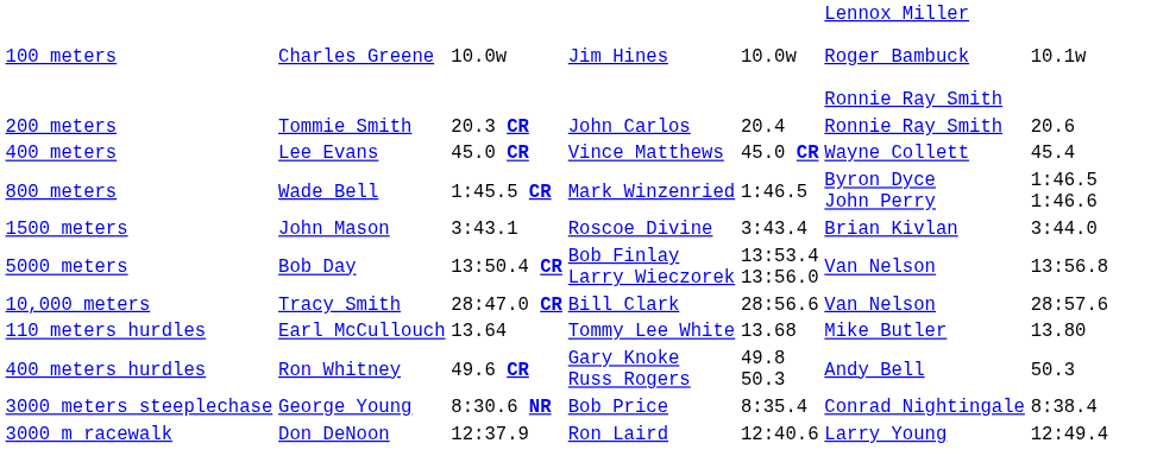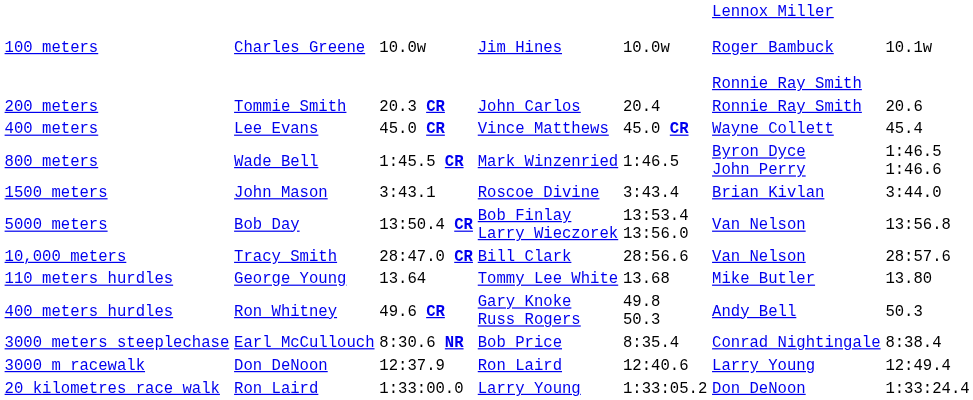 <table>
 <tr>
 <td><a href='#'>100 meters</a></td>
 <td><a href='#'>Charles Greene</a></td>
 <td>10.0w</td>
 <td><a href='#'>Jim Hines</a></td>
 <td>10.0w</td>
 <td><a href='#'>Lennox Miller</a><br><br><a href='#'>Roger Bambuck</a><br><br><a href='#'>Ronnie Ray Smith</a></td>
 <td>10.1w</td>
 </tr>
 <tr>
 <td><a href='#'>200 meters</a></td>
 <td><a href='#'>Tommie Smith</a></td>
 <td>20.3 <strong><a href='#'>CR</a></strong></td>
 <td><a href='#'>John Carlos</a></td>
 <td>20.4</td>
 <td><a href='#'>Ronnie Ray Smith</a></td>
 <td>20.6</td>
 </tr>
 <tr>
 <td><a href='#'>400 meters</a></td>
 <td><a href='#'>Lee Evans</a></td>
 <td>45.0 <strong><a href='#'>CR</a></strong></td>
 <td><a href='#'>Vince Matthews</a></td>
 <td>45.0 <strong><a href='#'>CR</a></strong></td>
 <td><a href='#'>Wayne Collett</a></td>
 <td>45.4</td>
 </tr>
 <tr>
 <td><a href='#'>800 meters</a></td>
 <td><a href='#'>Wade Bell</a></td>
 <td>1:45.5 <strong><a href='#'>CR</a></strong></td>
 <td><a href='#'>Mark Winzenried</a></td>
 <td>1:46.5</td>
 <td><a href='#'>Byron Dyce</a> <br><a href='#'>John Perry</a></td>
 <td>1:46.5<br>1:46.6</td>
 </tr>
 <tr>
 <td><a href='#'>1500 meters</a></td>
 <td><a href='#'>John Mason</a></td>
 <td>3:43.1</td>
 <td><a href='#'>Roscoe Divine</a></td>
 <td>3:43.4</td>
 <td><a href='#'>Brian Kivlan</a></td>
 <td>3:44.0</td>
 </tr>
 <tr>
 <td><a href='#'>5000 meters</a></td>
 <td><a href='#'>Bob Day</a></td>
 <td>13:50.4	 <strong><a href='#'>CR</a></strong></td>
 <td><a href='#'>Bob Finlay</a> <br><a href='#'>Larry Wieczorek</a></td>
 <td>13:53.4<br>13:56.0</td>
 <td><a href='#'>Van Nelson</a></td>
 <td>13:56.8</td>
 </tr>
 <tr>
 <td><a href='#'>10,000 meters</a></td>
 <td><a href='#'>Tracy Smith</a></td>
 <td>28:47.0 <strong><a href='#'>CR</a></strong></td>
 <td><a href='#'>Bill Clark</a></td>
 <td>28:56.6</td>
 <td><a href='#'>Van Nelson</a></td>
 <td>28:57.6	</td>
 </tr>
 <tr>
 <td><a href='#'>110 meters hurdles</a></td>
-<td><a href='#'>Earl McCullouch</a></td>
+<td><a href='#'>George Young</a></td>
 <td>13.64</td>
 <td><a href='#'>Tommy Lee White</a></td>
 <td>13.68</td>
 <td><a href='#'>Mike Butler</a></td>
 <td>13.80</td>
 </tr>
 <tr>
 <td><a href='#'>400 meters hurdles</a></td>
 <td><a href='#'>Ron Whitney</a></td>
 <td>49.6 <strong><a href='#'>CR</a></strong></td>
 <td><a href='#'>Gary Knoke</a> <br><a href='#'>Russ Rogers</a></td>
 <td>49.8<br>50.3</td>
 <td><a href='#'>Andy Bell</a></td>
 <td>50.3</td>
 </tr>
 <tr>
 <td><a href='#'>3000 meters steeplechase</a></td>
-<td><a href='#'>George Young</a></td>
+<td><a href='#'>Earl McCullouch</a></td>
 <td>8:30.6 <strong><a href='#'>NR</a></strong></td>
 <td><a href='#'>Bob Price</a></td>
 <td>8:35.4</td>
 <td><a href='#'>Conrad Nightingale</a></td>
 <td>8:38.4</td>
 </tr>
 <tr>
 <td><a href='#'>3000 m racewalk</a></td>
 <td><a href='#'>Don DeNoon</a></td>
 <td>12:37.9</td>
 <td><a href='#'>Ron Laird</a></td>
 <td>12:40.6</td>
 <td><a href='#'>Larry Young</a></td>
 <td>12:49.4</td>
 </tr>
+<tr>
+<td><a href='#'>20 kilometres race walk</a></td>
+<td><a href='#'>Ron Laird</a></td>
+<td>1:33:00.0</td>
+<td><a href='#'>Larry Young</a></td>
+<td>1:33:05.2</td>
+<td><a href='#'>Don DeNoon</a></td>
+<td>1:33:24.4</td>
+</tr>
 </table>
